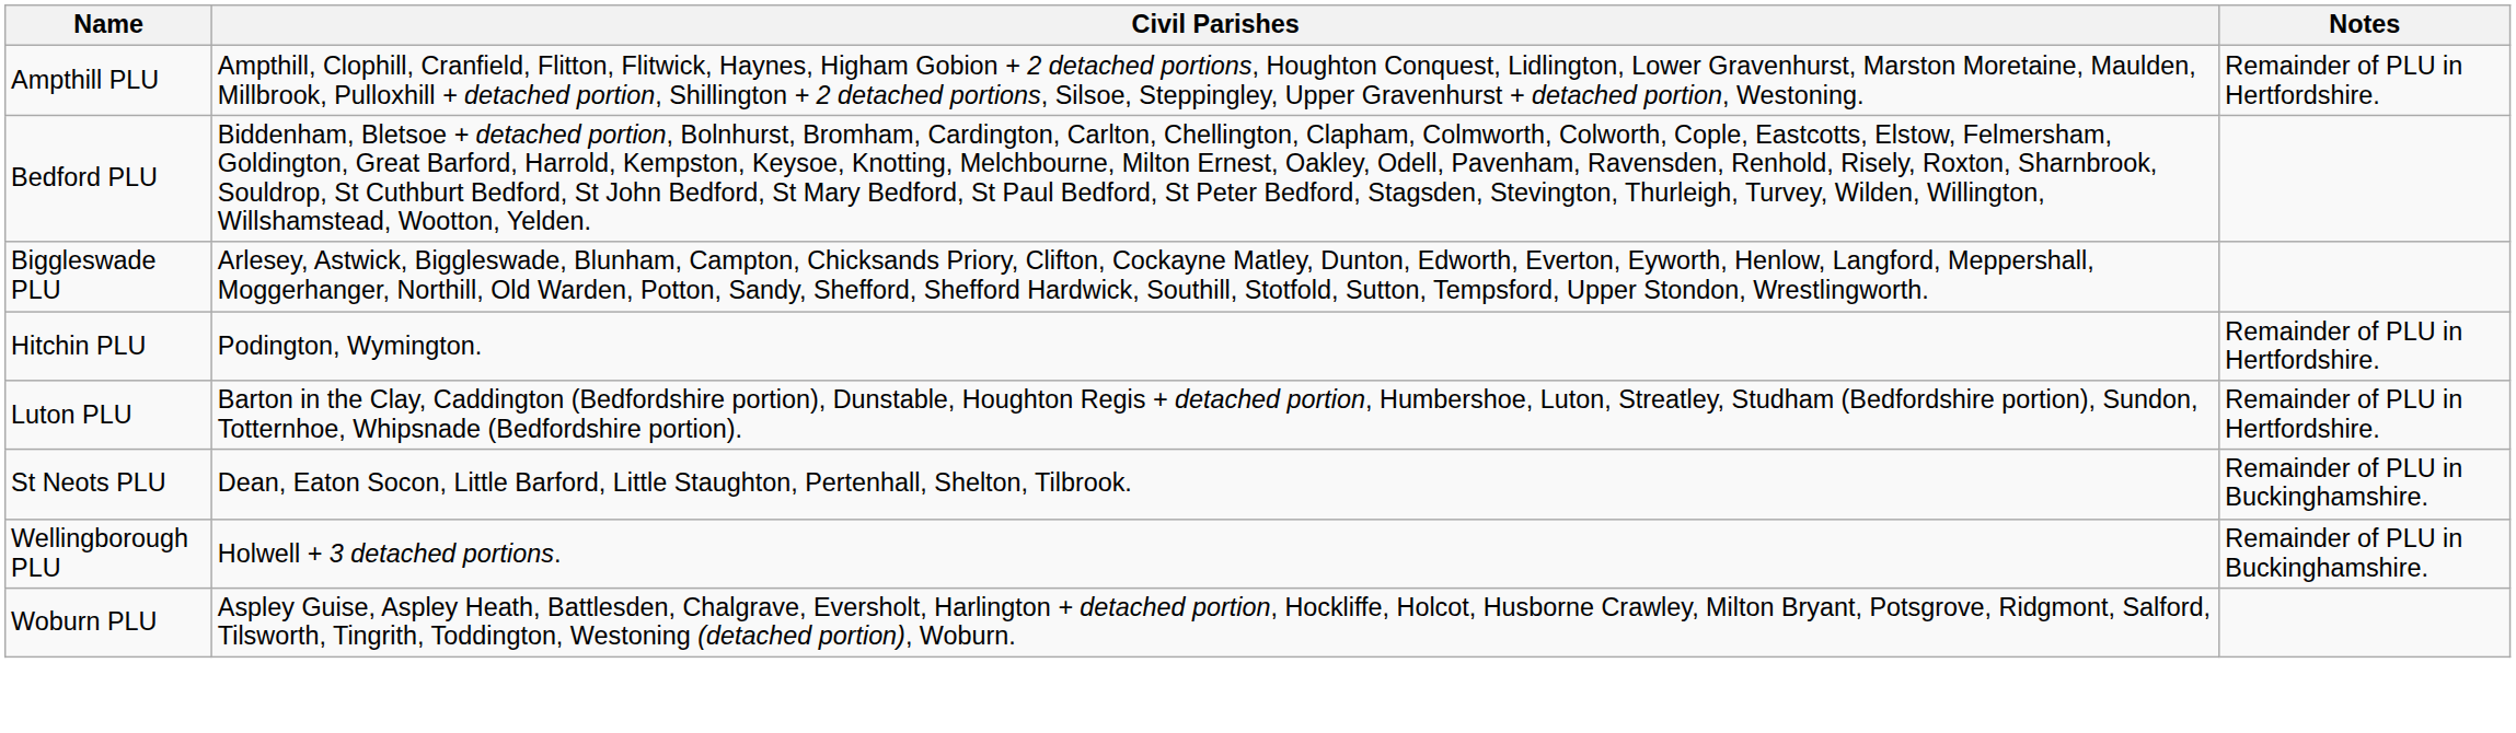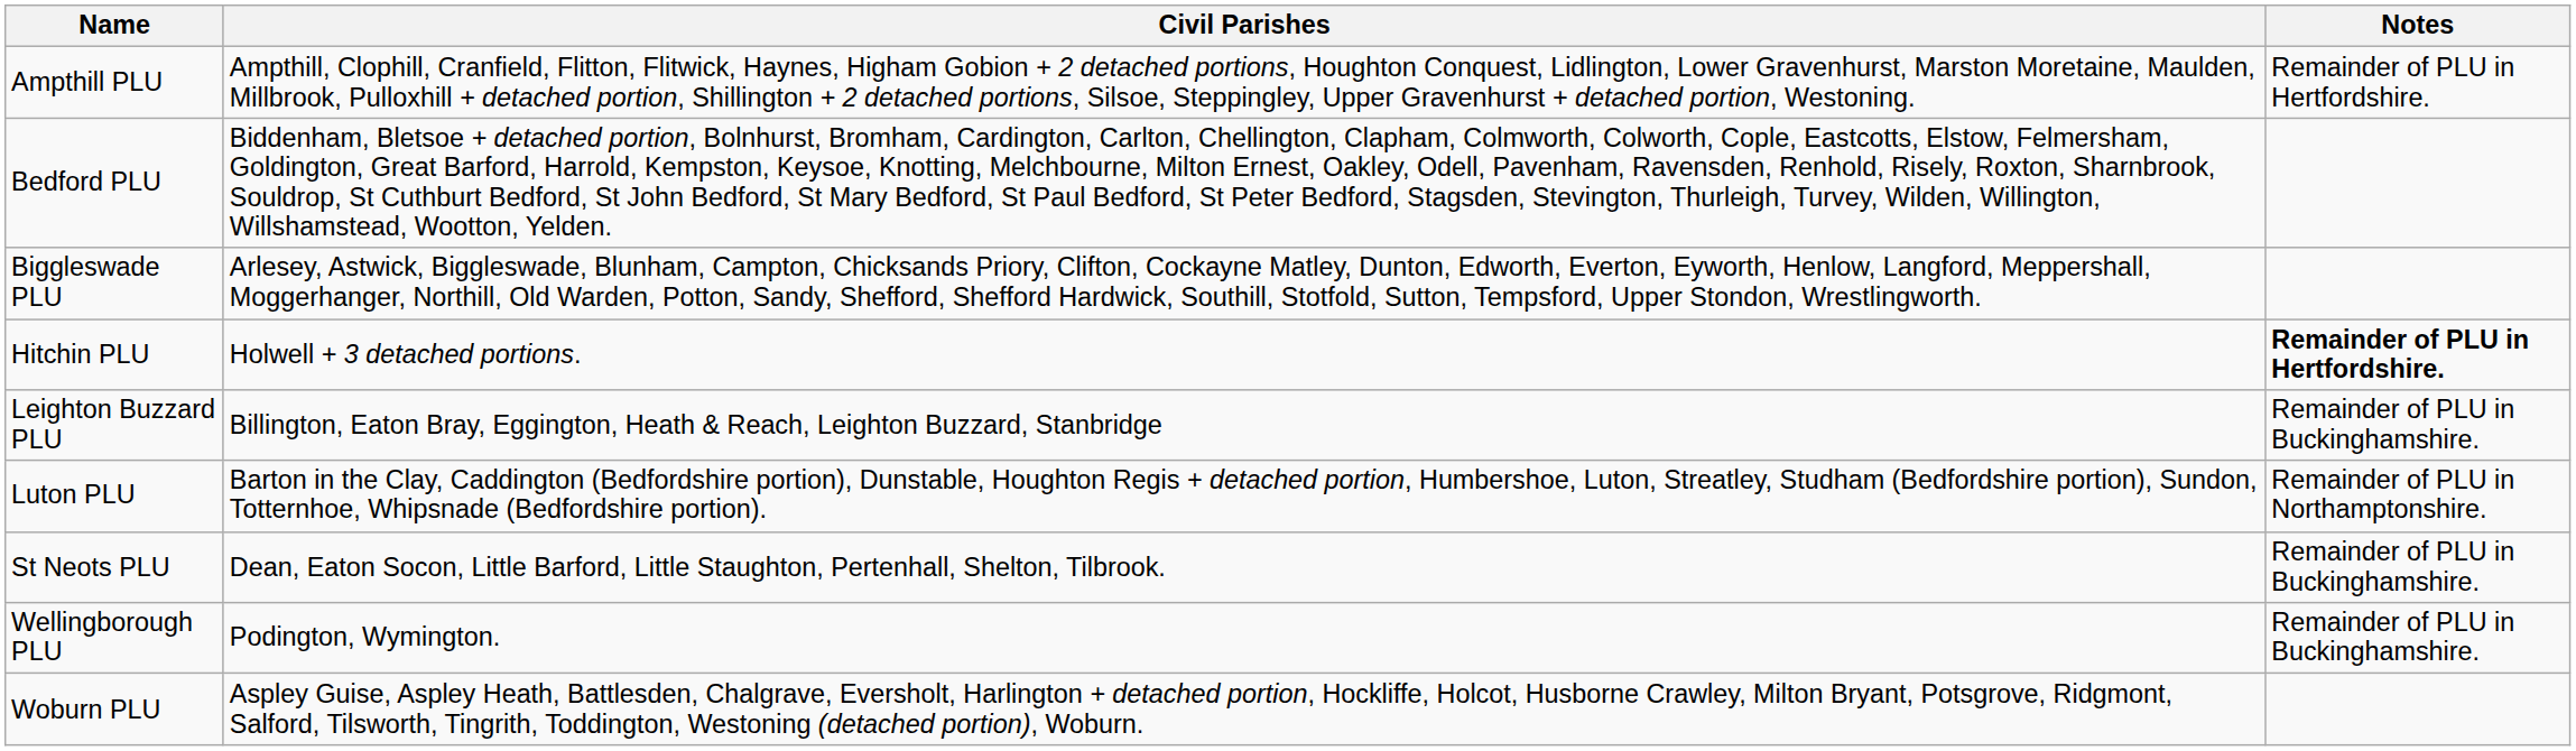 <table class="wikitable">
 <tr>
 <th>Name</th>
 <th>Civil Parishes</th>
 <th>Notes</th>
 </tr>
 <tr>
 <td>Ampthill PLU</td>
 <td>Ampthill, Clophill, Cranfield, Flitton, Flitwick, Haynes, Higham Gobion <em>+ 2 detached portions</em>, Houghton Conquest, Lidlington, Lower Gravenhurst, Marston Moretaine, Maulden, Millbrook, Pulloxhill <em>+ detached portion</em>, Shillington <em>+ 2 detached portions</em>, Silsoe, Steppingley, Upper Gravenhurst <em>+ detached portion</em>, Westoning.</td>
 <td>Remainder of PLU in Hertfordshire.</td>
 </tr>
 <tr>
 <td>Bedford PLU</td>
 <td>Biddenham, Bletsoe <em>+ detached portion</em>, Bolnhurst, Bromham, Cardington, Carlton, Chellington, Clapham, Colmworth, Colworth, Cople, Eastcotts, Elstow, Felmersham, Goldington, Great Barford, Harrold, Kempston, Keysoe, Knotting, Melchbourne, Milton Ernest, Oakley, Odell, Pavenham, Ravensden, Renhold, Risely, Roxton, Sharnbrook, Souldrop, St Cuthburt Bedford, St John Bedford, St Mary Bedford, St Paul Bedford, St Peter Bedford, Stagsden, Stevington, Thurleigh, Turvey, Wilden, Willington, Willshamstead, Wootton, Yelden.</td>
 <td></td>
 </tr>
 <tr>
 <td>Biggleswade PLU</td>
 <td>Arlesey, Astwick, Biggleswade, Blunham, Campton, Chicksands Priory, Clifton, Cockayne Matley, Dunton, Edworth, Everton, Eyworth, Henlow, Langford, Meppershall, Moggerhanger, Northill, Old Warden, Potton, Sandy, Shefford, Shefford Hardwick, Southill, Stotfold, Sutton, Tempsford, Upper Stondon, Wrestlingworth.</td>
 <td></td>
 </tr>
 <tr>
 <td>Hitchin PLU</td>
-<td>Podington, Wymington.</td>
-<td>Remainder of PLU in Hertfordshire.</td>
+<td>Holwell <em>+ 3 detached portions</em>.</td>
+<td><strong>Remainder of PLU in Hertfordshire.</strong></td>
+</tr>
+<tr>
+<td>Leighton Buzzard PLU</td>
+<td>Billington, Eaton Bray, Eggington, Heath & Reach, Leighton Buzzard, Stanbridge</td>
+<td>Remainder of PLU in Buckinghamshire.</td>
 </tr>
 <tr>
 <td>Luton PLU</td>
 <td>Barton in the Clay, Caddington (Bedfordshire portion), Dunstable, Houghton Regis <em>+ detached portion</em>, Humbershoe, Luton, Streatley, Studham (Bedfordshire portion), Sundon, Totternhoe, Whipsnade (Bedfordshire portion).</td>
-<td>Remainder of PLU in Hertfordshire.</td>
+<td>Remainder of PLU in Northamptonshire.</td>
 </tr>
 <tr>
 <td>St Neots PLU</td>
 <td>Dean, Eaton Socon, Little Barford, Little Staughton, Pertenhall, Shelton, Tilbrook.</td>
 <td>Remainder of PLU in Buckinghamshire.</td>
 </tr>
 <tr>
 <td>Wellingborough PLU</td>
-<td>Holwell <em>+ 3 detached portions</em>.</td>
+<td>Podington, Wymington.</td>
 <td>Remainder of PLU in Buckinghamshire.</td>
 </tr>
 <tr>
 <td>Woburn PLU</td>
 <td>Aspley Guise, Aspley Heath, Battlesden, Chalgrave, Eversholt, Harlington <em>+ detached portion</em>, Hockliffe, Holcot, Husborne Crawley, Milton Bryant, Potsgrove, Ridgmont, Salford, Tilsworth, Tingrith, Toddington, Westoning <em>(detached portion)</em>, Woburn.</td>
 <td></td>
 </tr>
 </table>
